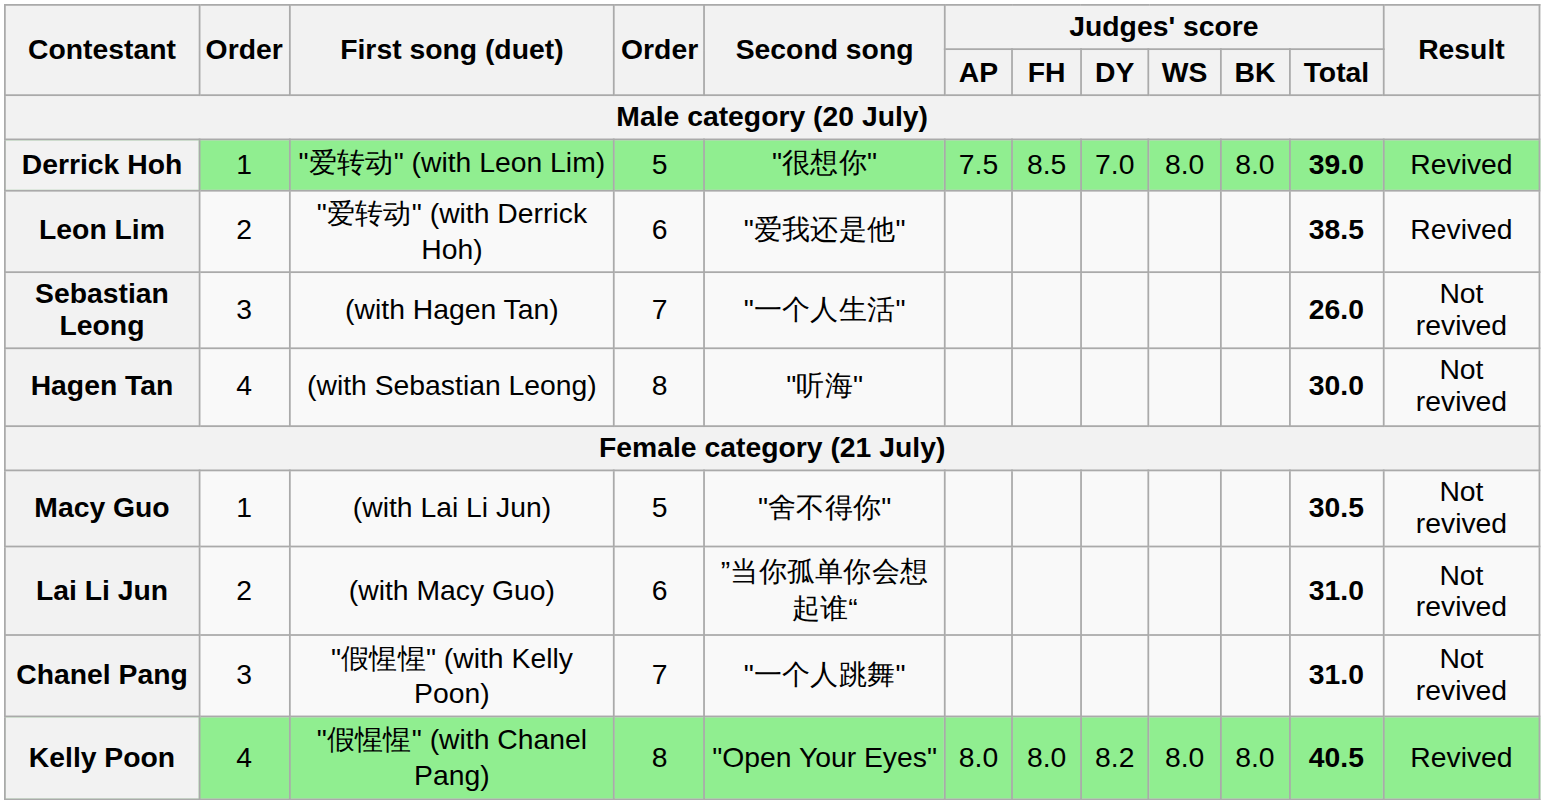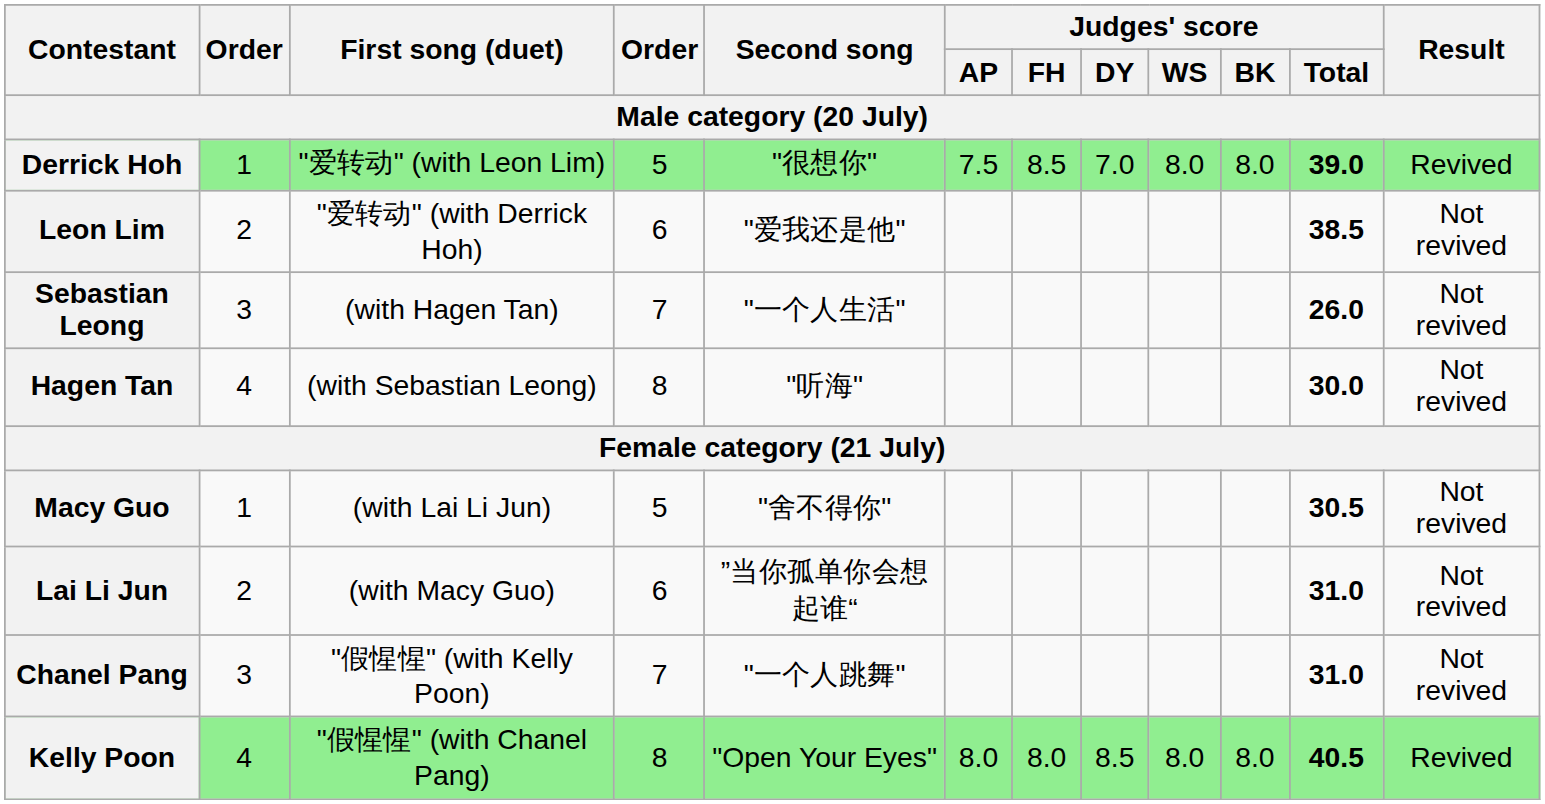 <table class="wikitable plainrowheaders" style="text-align:center;">
 <tr>
 <th rowspan=2 scope="col" style="width:8em;">Contestant</th>
 <th rowspan=2 scope="col">Order</th>
 <th rowspan=2 scope="col" style="width:20em;">First song (duet)</th>
 <th rowspan=2 scope="col">Order</th>
 <th rowspan=2 scope="col" style="width:14em;">Second song</th>
 <th colspan=6 scope="col">Judges' score</th>
 <th rowspan=2 scope="col" style="width:7em;">Result</th>
 </tr>
 <tr>
 <th style="width:2.7em;">AP</th>
 <th style="width:2.7em;">FH</th>
 <th style="width:2.7em;">DY</th>
 <th style="width:2.7em;">WS</th>
 <th style="width:2.7em;">BK</th>
 <th style="width:3.6em;">Total</th>
 </tr>
 <tr>
 <th colspan=12>Male category (20 July)</th>
 </tr>
 <tr style="background:lightgreen;">
 <th scope="row">Derrick Hoh</th>
 <td>1</td>
 <td>"爱转动" (with Leon Lim)</td>
 <td>5</td>
 <td>"很想你"</td>
 <td>7.5</td>
 <td>8.5</td>
 <td>7.0</td>
 <td>8.0</td>
 <td>8.0</td>
 <td><strong>39.0</strong></td>
 <td>Revived</td>
 </tr>
 <tr>
 <th scope="row">Leon Lim</th>
 <td>2</td>
 <td>"爱转动" (with Derrick Hoh)</td>
 <td>6</td>
 <td>"爱我还是他"</td>
 <td></td>
 <td></td>
 <td></td>
 <td></td>
 <td></td>
 <td><strong>38.5</strong></td>
-<td>Revived</td>
+<td>Not revived</td>
 </tr>
 <tr>
 <th scope="row">Sebastian Leong</th>
 <td>3</td>
 <td>(with Hagen Tan)</td>
 <td>7</td>
 <td>"一个人生活"</td>
 <td></td>
 <td></td>
 <td></td>
 <td></td>
 <td></td>
 <td><strong>26.0</strong></td>
 <td>Not revived</td>
 </tr>
 <tr>
 <th scope="row">Hagen Tan</th>
 <td>4</td>
 <td>(with Sebastian Leong)</td>
 <td>8</td>
 <td>"听海"</td>
 <td></td>
 <td></td>
 <td></td>
 <td></td>
 <td></td>
 <td><strong>30.0</strong></td>
 <td>Not revived</td>
 </tr>
 <tr>
 <th colspan=12>Female category (21 July)</th>
 </tr>
 <tr>
 <th scope="row">Macy Guo</th>
 <td>1</td>
 <td>(with Lai Li Jun)</td>
 <td>5</td>
 <td>"舍不得你"</td>
 <td></td>
 <td></td>
 <td></td>
 <td></td>
 <td></td>
 <td><strong>30.5</strong></td>
 <td>Not revived</td>
 </tr>
 <tr>
 <th scope="row">Lai Li Jun</th>
 <td>2</td>
 <td>(with Macy Guo)</td>
 <td>6</td>
 <td>”当你孤单你会想起谁“</td>
 <td></td>
 <td></td>
 <td></td>
 <td></td>
 <td></td>
 <td><strong>31.0</strong></td>
 <td>Not revived</td>
 </tr>
 <tr>
 <th scope="row">Chanel Pang</th>
 <td>3</td>
 <td>"假惺惺" (with Kelly Poon)</td>
 <td>7</td>
 <td>"一个人跳舞"</td>
 <td></td>
 <td></td>
 <td></td>
 <td></td>
 <td></td>
 <td><strong>31.0</strong></td>
 <td>Not revived</td>
 </tr>
 <tr style="background:lightgreen;">
 <th scope="row">Kelly Poon</th>
 <td>4</td>
 <td>"假惺惺" (with Chanel Pang)</td>
 <td>8</td>
 <td>"Open Your Eyes"</td>
 <td>8.0</td>
 <td>8.0</td>
-<td>8.2</td>
+<td>8.5</td>
 <td>8.0</td>
 <td>8.0</td>
 <td><strong>40.5</strong></td>
 <td>Revived</td>
 </tr>
 <tr>
 </tr>
 </table>
